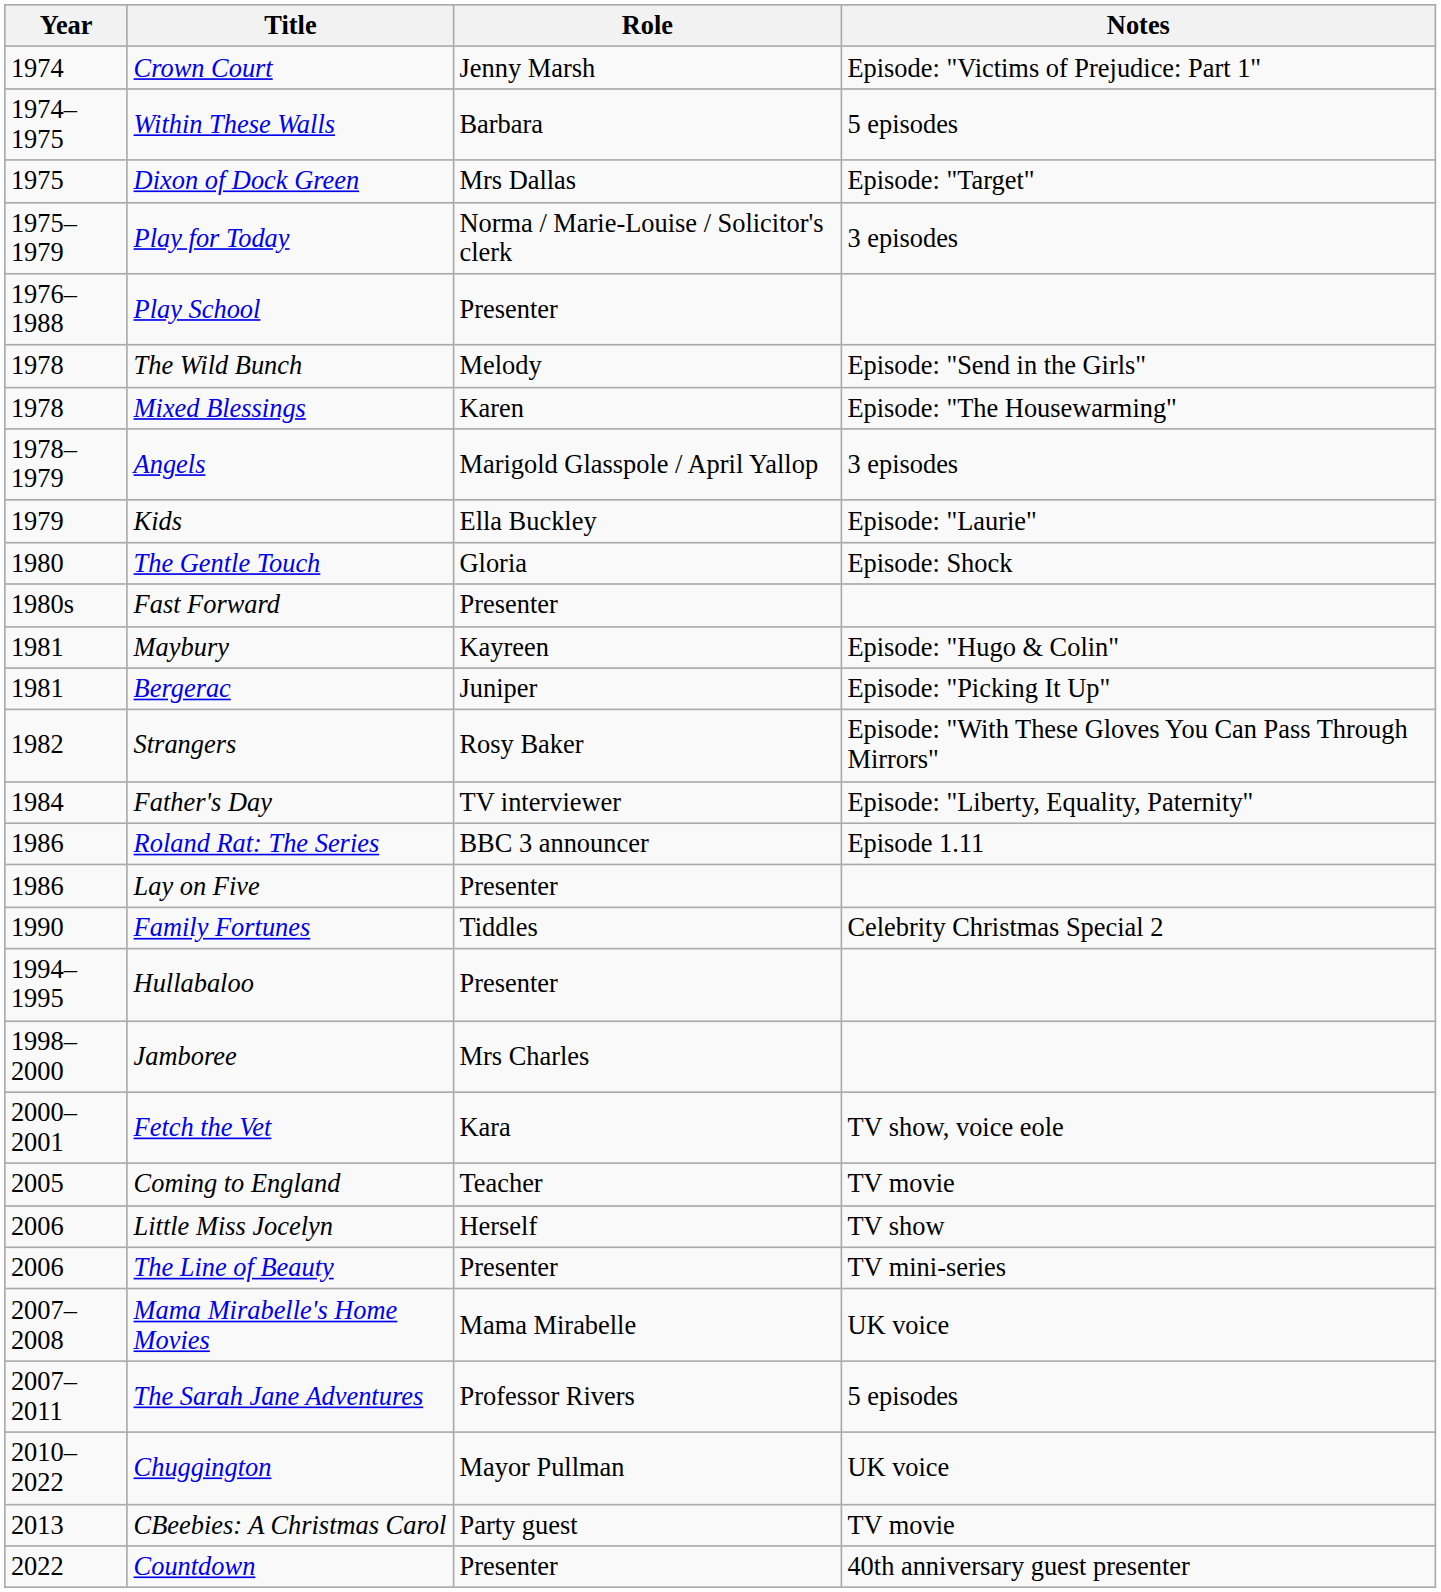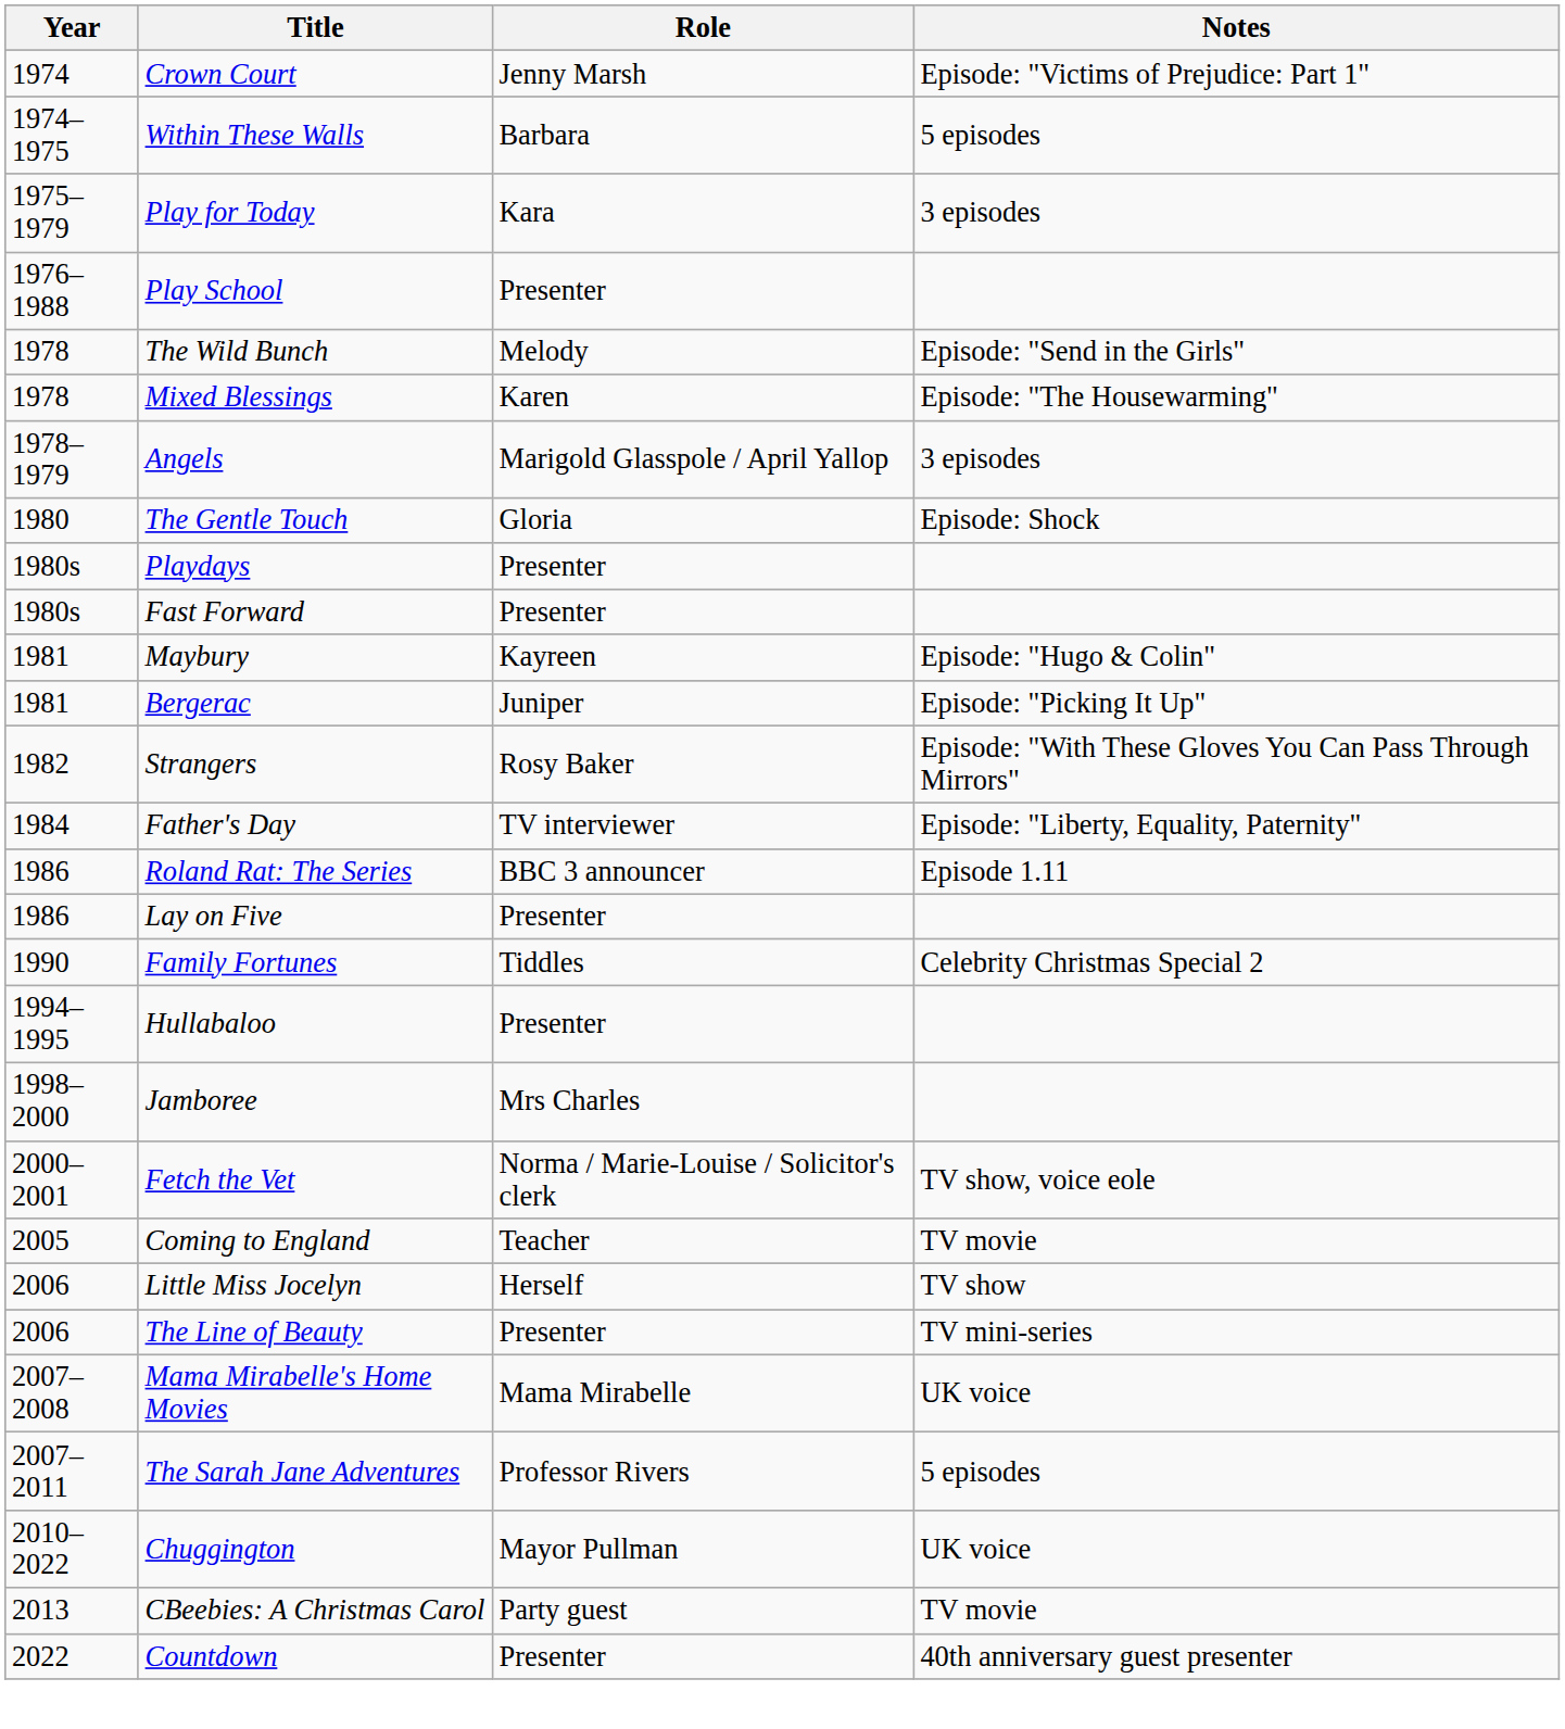 <table class="wikitable sortable">
 <tr>
 <th>Year</th>
 <th>Title</th>
 <th>Role</th>
 <th>Notes</th>
 </tr>
 <tr>
 <td>1974</td>
 <td><em><a href='#'>Crown Court</a></em></td>
 <td>Jenny Marsh</td>
 <td>Episode: "Victims of Prejudice: Part 1"</td>
 </tr>
 <tr>
 <td>1974–1975</td>
 <td><em><a href='#'>Within These Walls</a></em></td>
 <td>Barbara</td>
 <td>5 episodes</td>
 </tr>
 <tr>
-<td>1975</td>
-<td><em><a href='#'>Dixon of Dock Green</a></em></td>
-<td>Mrs Dallas</td>
-<td>Episode: "Target"</td>
-</tr>
-<tr>
 <td>1975–1979</td>
 <td><em><a href='#'>Play for Today</a></em></td>
-<td>Norma / Marie-Louise / Solicitor's clerk</td>
+<td>Kara</td>
 <td>3 episodes</td>
 </tr>
 <tr>
 <td>1976–1988</td>
 <td><em><a href='#'>Play School</a></em></td>
 <td>Presenter</td>
 <td></td>
 </tr>
 <tr>
 <td>1978</td>
 <td><em>The Wild Bunch</em></td>
 <td>Melody</td>
 <td>Episode: "Send in the Girls"</td>
 </tr>
 <tr>
 <td>1978</td>
 <td><em><a href='#'>Mixed Blessings</a></em></td>
 <td>Karen</td>
 <td>Episode: "The Housewarming"</td>
 </tr>
 <tr>
 <td>1978–1979</td>
 <td><em><a href='#'>Angels</a></em></td>
 <td>Marigold Glasspole / April Yallop</td>
 <td>3 episodes</td>
 </tr>
 <tr>
-<td>1979</td>
-<td><em>Kids</em></td>
-<td>Ella Buckley</td>
-<td>Episode: "Laurie"</td>
-</tr>
-<tr>
 <td>1980</td>
 <td><em><a href='#'>The Gentle Touch</a></em></td>
 <td>Gloria</td>
 <td>Episode: Shock</td>
+</tr>
+<tr>
+<td>1980s</td>
+<td><em><a href='#'>Playdays</a></em></td>
+<td>Presenter</td>
+<td></td>
 </tr>
 <tr>
 <td>1980s</td>
 <td><em>Fast Forward</em></td>
 <td>Presenter</td>
 <td></td>
 </tr>
 <tr>
 <td>1981</td>
 <td><em>Maybury</em></td>
 <td>Kayreen</td>
 <td>Episode: "Hugo & Colin"</td>
 </tr>
 <tr>
 <td>1981</td>
 <td><em><a href='#'>Bergerac</a></em></td>
 <td>Juniper</td>
 <td>Episode: "Picking It Up"</td>
 </tr>
 <tr>
 <td>1982</td>
 <td><em>Strangers</em></td>
 <td>Rosy Baker</td>
 <td>Episode: "With These Gloves You Can Pass Through Mirrors"</td>
 </tr>
 <tr>
 <td>1984</td>
 <td><em>Father's Day</em></td>
 <td>TV interviewer</td>
 <td>Episode: "Liberty, Equality, Paternity"</td>
 </tr>
 <tr>
 <td>1986</td>
 <td><em><a href='#'>Roland Rat: The Series</a></em></td>
 <td>BBC 3 announcer</td>
 <td>Episode 1.11</td>
 </tr>
 <tr>
 <td>1986</td>
 <td><em>Lay on Five</em></td>
 <td>Presenter</td>
 <td></td>
 </tr>
 <tr>
 <td>1990</td>
 <td><em><a href='#'>Family Fortunes</a></em></td>
 <td>Tiddles</td>
 <td>Celebrity Christmas Special 2</td>
 </tr>
 <tr>
 <td>1994–1995</td>
 <td><em>Hullabaloo</em></td>
 <td>Presenter</td>
 <td></td>
 </tr>
 <tr>
 <td>1998–2000</td>
 <td><em>Jamboree</em></td>
 <td>Mrs Charles</td>
 <td></td>
 </tr>
 <tr>
 <td>2000–2001</td>
 <td><em><a href='#'>Fetch the Vet</a></em></td>
-<td>Kara</td>
+<td>Norma / Marie-Louise / Solicitor's clerk</td>
 <td>TV show, voice eole</td>
 </tr>
 <tr>
 <td>2005</td>
 <td><em>Coming to England</em></td>
 <td>Teacher</td>
 <td>TV movie</td>
 </tr>
 <tr>
 <td>2006</td>
 <td><em>Little Miss Jocelyn</em></td>
 <td>Herself</td>
 <td>TV show</td>
 </tr>
 <tr>
 <td>2006</td>
 <td><em><a href='#'>The Line of Beauty</a></em></td>
 <td>Presenter</td>
 <td>TV mini-series</td>
 </tr>
 <tr>
 <td>2007–2008</td>
 <td><em><a href='#'>Mama Mirabelle's Home Movies</a></em></td>
 <td>Mama Mirabelle</td>
 <td>UK voice</td>
 </tr>
 <tr>
 <td>2007–2011</td>
 <td><em><a href='#'>The Sarah Jane Adventures</a></em></td>
 <td>Professor Rivers</td>
 <td>5 episodes</td>
 </tr>
 <tr>
 <td>2010–2022</td>
 <td><em><a href='#'>Chuggington</a></em></td>
 <td>Mayor Pullman</td>
 <td>UK voice</td>
 </tr>
 <tr>
 <td>2013</td>
 <td><em>CBeebies: A Christmas Carol</em></td>
 <td>Party guest</td>
 <td>TV movie</td>
 </tr>
 <tr>
 <td>2022</td>
 <td><em><a href='#'>Countdown</a></em></td>
 <td>Presenter</td>
 <td>40th anniversary guest presenter</td>
 </tr>
 </table>
